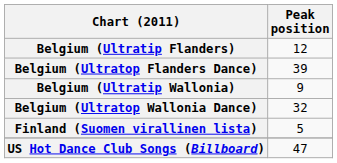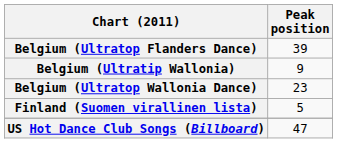 <table class="wikitable sortable plainrowheaders" style="text-align:center">
 <tr>
 <th scope="col">Chart (2011)</th>
 <th scope="col">Peak<br>position</th>
-</tr>
-<tr>
-<th scope="row">Belgium (<a href='#'>Ultratip</a> Flanders)</th>
-<td>12</td>
 </tr>
 <tr>
 <th scope="row">Belgium (<a href='#'>Ultratop</a> Flanders Dance)</th>
 <td>39</td>
 </tr>
 <tr>
 <th scope="row">Belgium (<a href='#'>Ultratip</a> Wallonia)</th>
 <td>9</td>
 </tr>
 <tr>
 <th scope="row">Belgium (<a href='#'>Ultratop</a> Wallonia Dance)</th>
-<td>32</td>
+<td>23</td>
 </tr>
 <tr>
 <th scope="row">Finland (<a href='#'>Suomen virallinen lista</a>)</th>
 <td>5</td>
 </tr>
 <tr>
 </tr>
 <tr>
 </tr>
 <tr>
 </tr>
 <tr>
 <th scope="row">US <a href='#'>Hot Dance Club Songs</a> (<em><a href='#'>Billboard</a></em>)</th>
 <td>47</td>
 </tr>
 </table>
